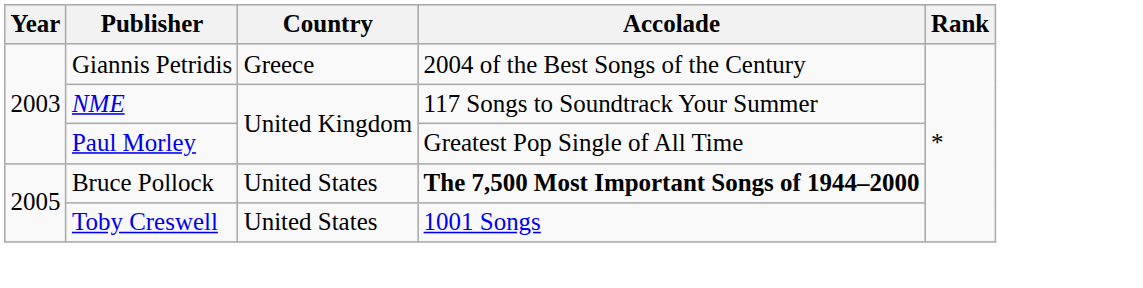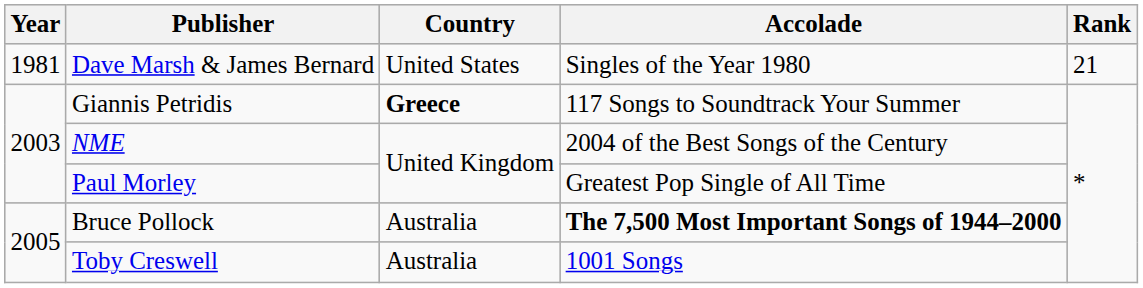 <table class="wikitable sortable">
 <tr>
 <th>Year</th>
 <th>Publisher</th>
 <th>Country</th>
 <th>Accolade</th>
 <th>Rank</th>
 </tr>
 <tr>
+<td>1981</td>
+<td><a href='#'>Dave Marsh</a> & James Bernard</td>
+<td>United States</td>
+<td>Singles of the Year 1980</td>
+<td>21</td>
+</tr>
+<tr>
 <td rowspan="3">2003</td>
 <td>Giannis Petridis</td>
-<td>Greece</td>
-<td>2004 of the Best Songs of the Century</td>
+<td><strong>Greece</strong></td>
+<td>117 Songs to Soundtrack Your Summer</td>
 <td rowspan="5">*</td>
 </tr>
 <tr>
 <td><em><a href='#'>NME</a></em></td>
 <td rowspan="2">United Kingdom</td>
-<td>117 Songs to Soundtrack Your Summer</td>
+<td>2004 of the Best Songs of the Century</td>
 </tr>
 <tr>
 <td><a href='#'>Paul Morley</a></td>
 <td>Greatest Pop Single of All Time</td>
 </tr>
 <tr>
 <td rowspan="2">2005</td>
 <td>Bruce Pollock</td>
-<td>United States</td>
+<td>Australia</td>
 <td><strong>The 7,500 Most Important Songs of 1944–2000</strong></td>
 </tr>
 <tr>
 <td><a href='#'>Toby Creswell</a></td>
-<td>United States</td>
+<td>Australia</td>
 <td><a href='#'>1001 Songs</a></td>
 </tr>
 </table>
